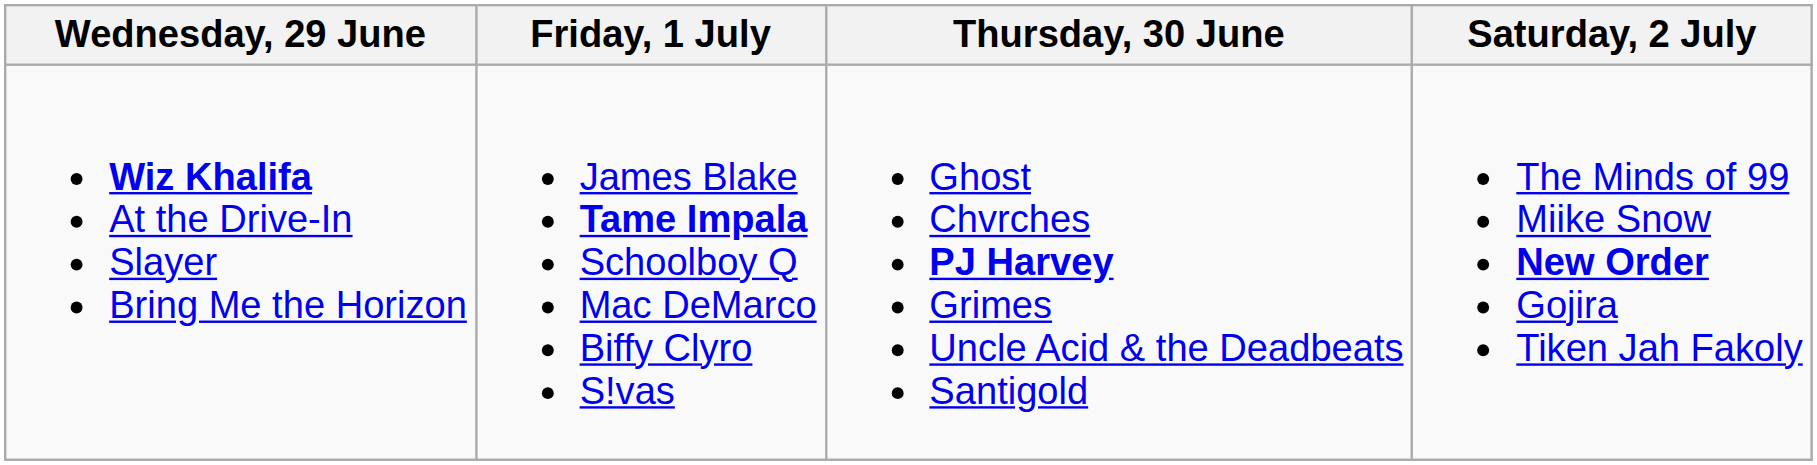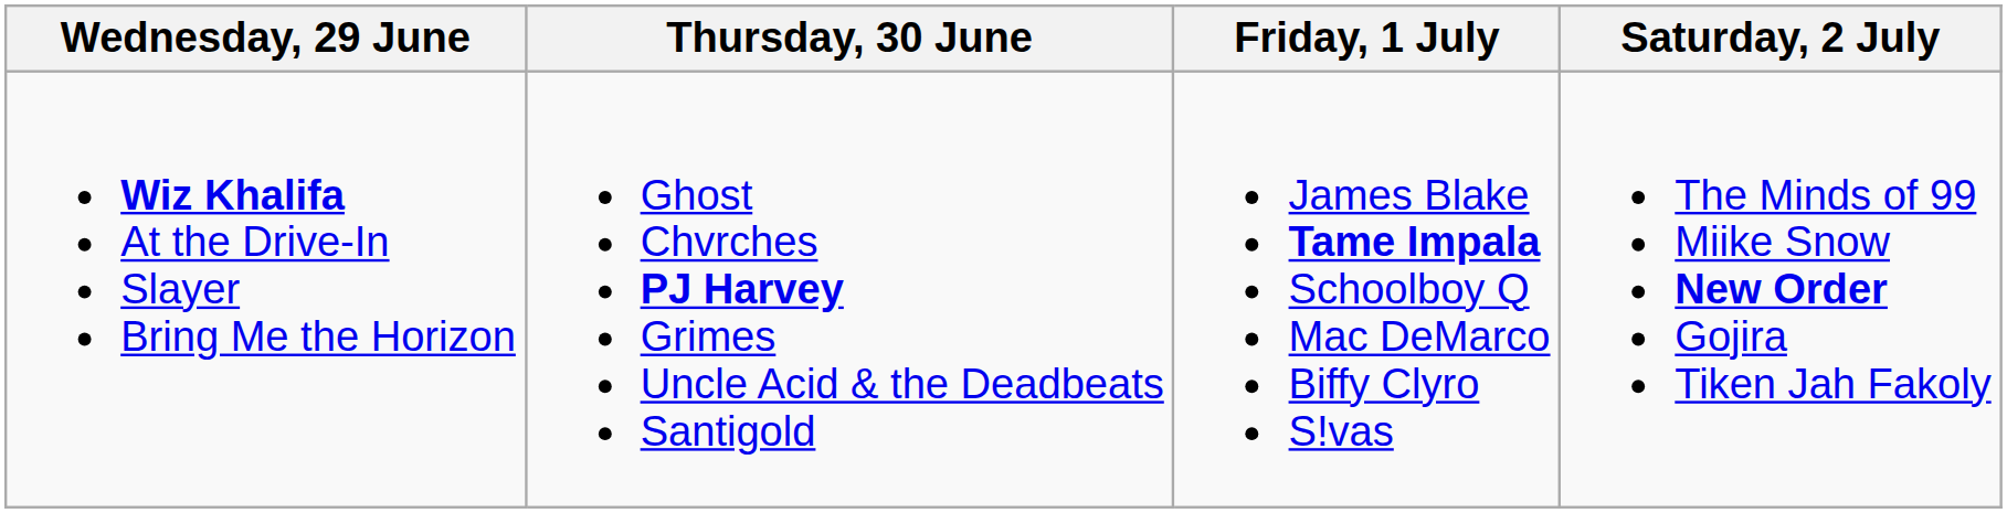 <table class="wikitable">
 <tr>
 <th>Wednesday, 29 June</th>
+<th>Thursday, 30 June</th>
 <th>Friday, 1 July</th>
-<th>Thursday, 30 June</th>
 <th>Saturday, 2 July</th>
 </tr>
 <tr valign="top">
 <td><br><ul><li><strong><a href='#'>Wiz Khalifa</a></strong></li><li><a href='#'>At the Drive-In</a></li><li><a href='#'>Slayer</a></li><li><a href='#'>Bring Me the Horizon</a></li></ul></td>
+<td><br><ul><li><a href='#'>Ghost</a></li><li><a href='#'>Chvrches</a></li><li><strong><a href='#'>PJ Harvey</a></strong></li><li><a href='#'>Grimes</a></li><li><a href='#'>Uncle Acid & the Deadbeats</a></li><li><a href='#'>Santigold</a></li></ul></td>
 <td><br><ul><li><a href='#'>James Blake</a></li><li><strong><a href='#'>Tame Impala</a></strong></li><li><a href='#'>Schoolboy Q</a></li><li><a href='#'>Mac DeMarco</a></li><li><a href='#'>Biffy Clyro</a></li><li><a href='#'>S!vas</a></li></ul></td>
-<td><br><ul><li><a href='#'>Ghost</a></li><li><a href='#'>Chvrches</a></li><li><strong><a href='#'>PJ Harvey</a></strong></li><li><a href='#'>Grimes</a></li><li><a href='#'>Uncle Acid & the Deadbeats</a></li><li><a href='#'>Santigold</a></li></ul></td>
 <td><br><ul><li><a href='#'>The Minds of 99</a></li><li><a href='#'>Miike Snow</a></li><li><strong><a href='#'>New Order</a></strong></li><li><a href='#'>Gojira</a></li><li><a href='#'>Tiken Jah Fakoly</a></li></ul></td>
 </tr>
 </table>
